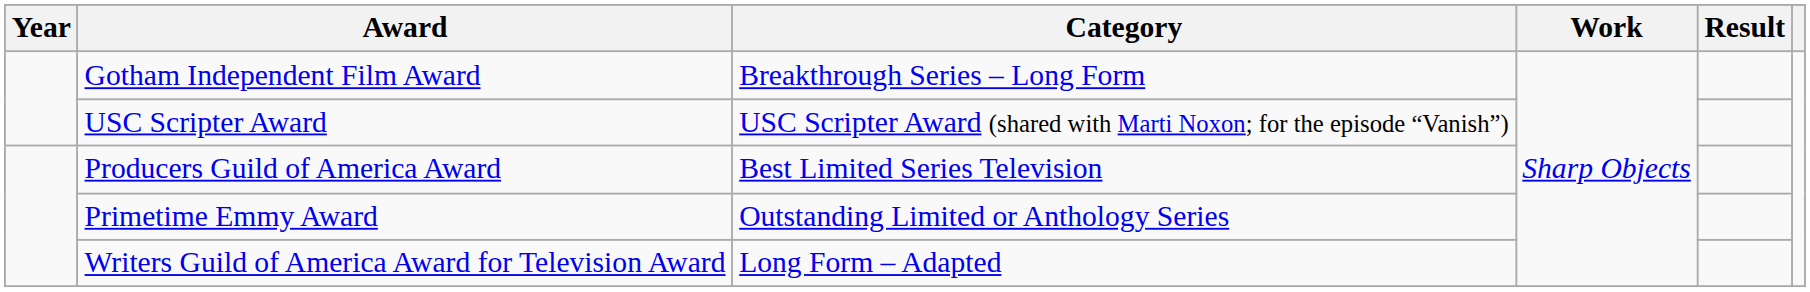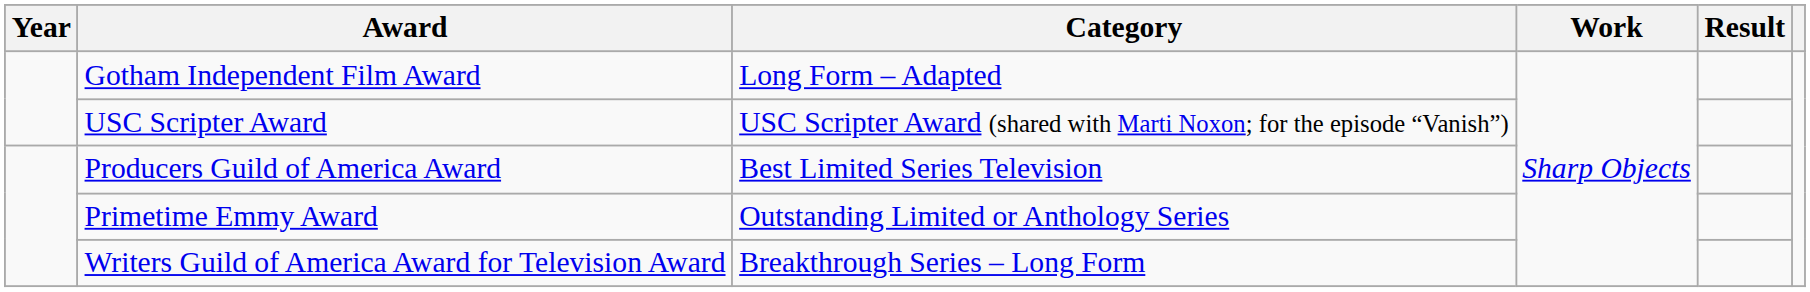 <table class="wikitable sortable plainrowheaders">
 <tr>
 <th scope="col">Year</th>
 <th scope="col">Award</th>
 <th scope="col">Category</th>
 <th scope="col">Work</th>
 <th scope="col">Result</th>
 <th scope="col" class="unsortable"></th>
 </tr>
 <tr>
 <td rowspan=2></td>
 <td><a href='#'>Gotham Independent Film Award</a></td>
-<td><a href='#'>Breakthrough Series – Long Form</a></td>
+<td><a href='#'>Long Form – Adapted</a></td>
 <td rowspan=5><em><a href='#'>Sharp Objects</a></em></td>
 <td></td>
 <td rowspan=5></td>
 </tr>
 <tr>
 <td><a href='#'>USC Scripter Award</a></td>
 <td><a href='#'>USC Scripter Award</a> <small>(shared with <a href='#'>Marti Noxon</a>; for the episode “Vanish”)</small></td>
 <td></td>
 </tr>
 <tr>
 <td rowspan=3></td>
 <td><a href='#'>Producers Guild of America Award</a></td>
 <td><a href='#'>Best Limited Series Television</a></td>
 <td></td>
 </tr>
 <tr>
 <td><a href='#'>Primetime Emmy Award</a></td>
 <td><a href='#'>Outstanding Limited or Anthology Series</a></td>
 <td></td>
 </tr>
 <tr>
 <td><a href='#'>Writers Guild of America Award for Television Award</a></td>
-<td><a href='#'>Long Form – Adapted</a></td>
+<td><a href='#'>Breakthrough Series – Long Form</a></td>
 <td></td>
 </tr>
 </table>
